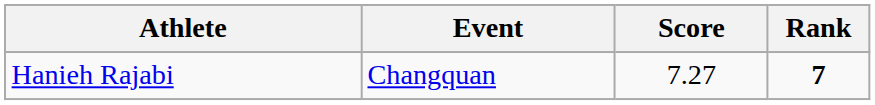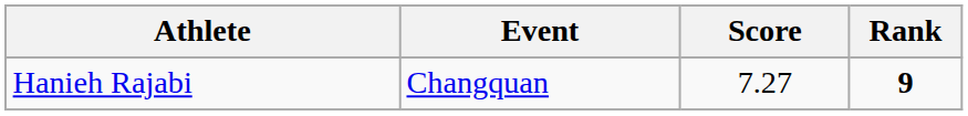 <table class="wikitable" width="50%" style="text-align:center; font-size:90%">
 <tr>
 <th width="35%">Athlete</th>
 <th width="25%">Event</th>
 <th width="15%">Score</th>
 <th width="10%">Rank</th>
 </tr>
 <tr>
 <td align=left><a href='#'>Hanieh Rajabi</a></td>
 <td align=left><a href='#'>Changquan</a></td>
 <td>7.27</td>
-<td><strong>7</strong></td>
+<td><strong>9</strong></td>
 </tr>
 </table>
